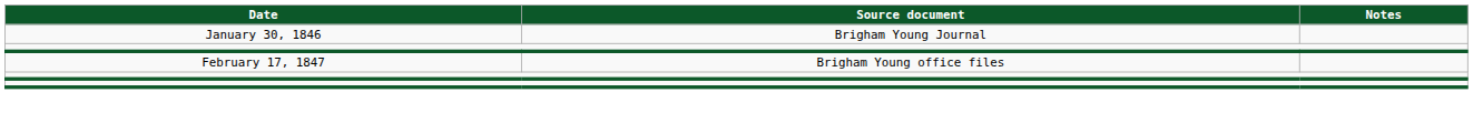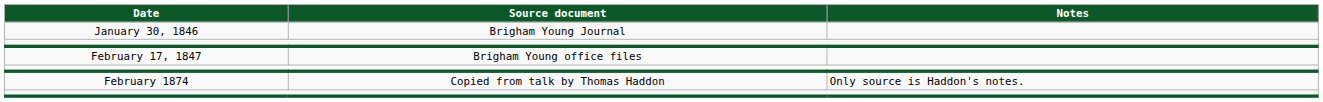 <table class="wikitable plainrowheaders" style="width:100%;">
 <tr>
 <th style="background: #0C5829; color:white">Date</th>
 <th style="background: #0C5829; color:white">Source document</th>
 <th style="background: #0C5829; color:white">Notes</th>
 </tr>
 <tr>
 <td align="center">January 30, 1846</td>
 <td align="center">Brigham Young Journal</td>
 <td></td>
 </tr>
 <tr style="border-bottom: 4px solid #0C5829;">
 <td colspan="3"></td>
 </tr>
 <tr>
 <td align="center">February 17, 1847</td>
 <td align="center">Brigham Young office files</td>
 <td></td>
 </tr>
 <tr style="border-bottom: 4px solid #0C5829;">
 <td colspan="3"></td>
 </tr>
+<tr>
+<td align="center">February 1874</td>
+<td align="center">Copied from talk by Thomas Haddon</td>
+<td>Only source is Haddon's notes.</td>
+</tr>
 <tr style="border-bottom: 4px solid #0C5829;">
 <td colspan="3"></td>
 </tr>
 </table>
